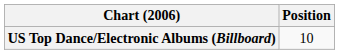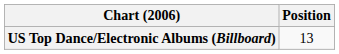 <table class="wikitable plainrowheaders" style="text-align:center">
 <tr>
 <th scope="col">Chart (2006)</th>
 <th scope="col">Position</th>
 </tr>
 <tr>
 <th scope="row">US Top Dance/Electronic Albums (<em>Billboard</em>)</th>
-<td>10</td>
+<td>13</td>
 </tr>
 </table>
